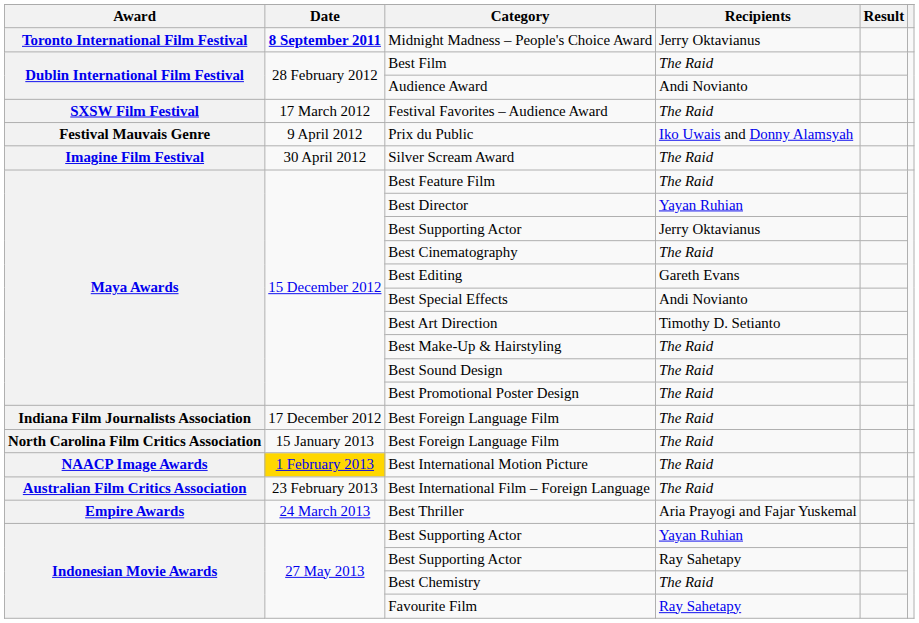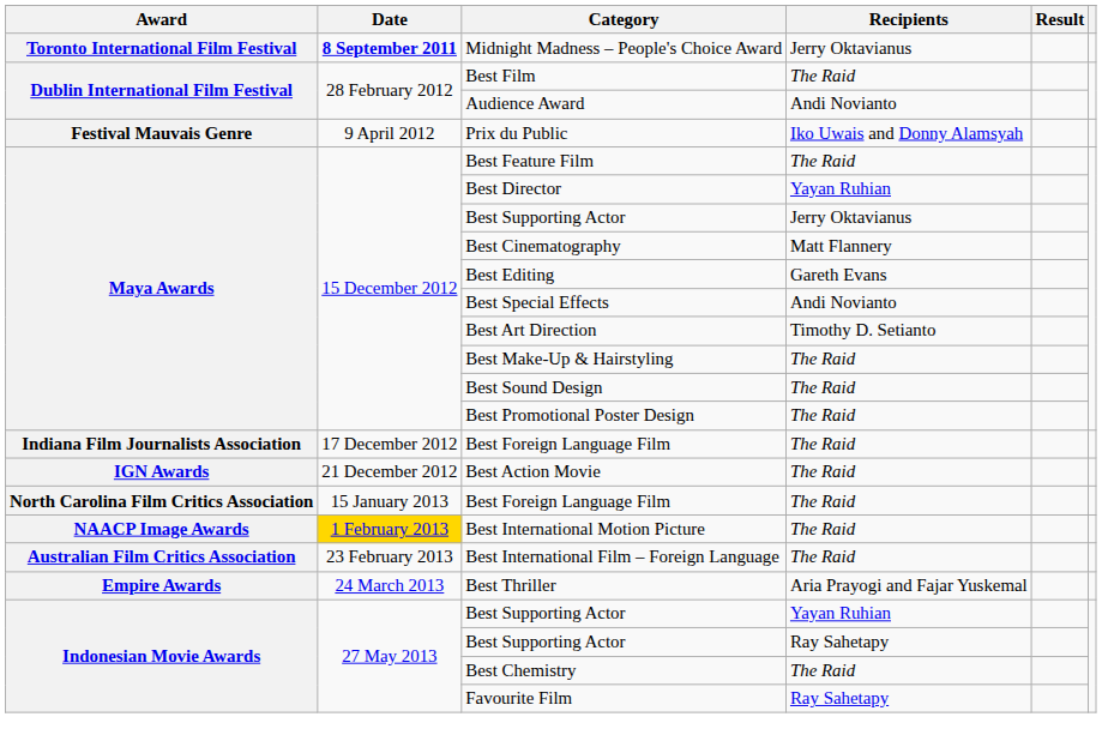 <table class="wikitable sortable plainrowheaders">
 <tr>
 </tr>
 <tr>
 <th>Award</th>
 <th>Date</th>
 <th>Category</th>
 <th>Recipients</th>
 <th>Result</th>
 <th class="unsortable"></th>
 </tr>
 <tr>
 <th scope=row><a href='#'>Toronto International Film Festival</a></th>
 <td style="text-align:center;"><strong><a href='#'>8 September 2011</a></strong></td>
 <td>Midnight Madness – People's Choice Award</td>
 <td>Jerry Oktavianus</td>
 <td></td>
 <td style="text-align:center;"></td>
 </tr>
 <tr>
 <th scope=row rowspan=2><a href='#'>Dublin International Film Festival</a></th>
 <td style="text-align:center;" rowspan=2>28 February 2012</td>
 <td>Best Film</td>
 <td><em>The Raid</em></td>
 <td></td>
 <td rowspan=2 style="text-align:center;"></td>
 </tr>
 <tr>
 <td>Audience Award</td>
 <td>Andi Novianto</td>
 <td></td>
 </tr>
 <tr>
-<th scope=row><a href='#'>SXSW Film Festival</a></th>
-<td style="text-align:center;">17 March 2012</td>
-<td>Festival Favorites – Audience Award</td>
-<td><em>The Raid</em></td>
-<td></td>
-<td></td>
-</tr>
-<tr>
 <th scope=row>Festival Mauvais Genre</th>
 <td style="text-align:center;">9 April 2012</td>
 <td>Prix du Public</td>
 <td><a href='#'>Iko Uwais</a> and <a href='#'>Donny Alamsyah</a></td>
-<td></td>
-<td style="text-align:center;"></td>
-</tr>
-<tr>
-<th scope=row><a href='#'>Imagine Film Festival</a></th>
-<td style="text-align:center;">30 April 2012</td>
-<td>Silver Scream Award</td>
-<td><em>The Raid</em></td>
 <td></td>
 <td style="text-align:center;"></td>
 </tr>
 <tr>
 <th scope=row rowspan=10><a href='#'>Maya Awards</a></th>
 <td style="text-align:center;" rowspan=10><a href='#'>15 December 2012</a></td>
 <td>Best Feature Film</td>
 <td><em>The Raid</em></td>
 <td></td>
 <td rowspan=10 style="text-align:center;"></td>
 </tr>
 <tr>
 <td>Best Director</td>
 <td><a href='#'>Yayan Ruhian</a></td>
 <td></td>
 </tr>
 <tr>
 <td>Best Supporting Actor</td>
 <td>Jerry Oktavianus</td>
 <td></td>
 </tr>
 <tr>
 <td>Best Cinematography</td>
-<td><em>The Raid</em></td>
+<td>Matt Flannery</td>
 <td></td>
 </tr>
 <tr>
 <td>Best Editing</td>
 <td>Gareth Evans</td>
 <td></td>
 </tr>
 <tr>
 <td>Best Special Effects</td>
 <td>Andi Novianto</td>
 <td></td>
 </tr>
 <tr>
 <td>Best Art Direction</td>
 <td>Timothy D. Setianto</td>
 <td></td>
 </tr>
 <tr>
 <td>Best Make-Up & Hairstyling</td>
 <td><em>The Raid</em></td>
 <td></td>
 </tr>
 <tr>
 <td>Best Sound Design</td>
 <td><em>The Raid</em></td>
 <td></td>
 </tr>
 <tr>
 <td>Best Promotional Poster Design</td>
 <td><em>The Raid</em></td>
 <td></td>
 </tr>
 <tr>
 <th scope=row>Indiana Film Journalists Association</th>
 <td style="text-align:center;">17 December 2012</td>
 <td>Best Foreign Language Film</td>
+<td><em>The Raid</em></td>
+<td></td>
+<td style="text-align:center;"></td>
+</tr>
+<tr>
+<th scope=row><a href='#'>IGN Awards</a></th>
+<td style="text-align:center;">21 December 2012</td>
+<td>Best Action Movie</td>
 <td><em>The Raid</em></td>
 <td></td>
 <td style="text-align:center;"></td>
 </tr>
 <tr>
 <th scope=row>North Carolina Film Critics Association</th>
 <td style="text-align:center;">15 January 2013</td>
 <td>Best Foreign Language Film</td>
 <td><em>The Raid</em></td>
 <td></td>
 <td style="text-align:center;"></td>
 </tr>
 <tr>
 <th scope=row><a href='#'>NAACP Image Awards</a></th>
 <td style="background: gold; text-align:center;"><a href='#'>1 February 2013</a></td>
 <td>Best International Motion Picture</td>
 <td><em>The Raid</em></td>
 <td></td>
 <td></td>
 </tr>
 <tr>
 <th scope=row><a href='#'>Australian Film Critics Association</a></th>
 <td style="text-align:center;">23 February 2013</td>
 <td>Best International Film – Foreign Language</td>
 <td><em>The Raid</em></td>
 <td></td>
 <td style="text-align:center;"></td>
 </tr>
 <tr>
 <th scope=row><a href='#'>Empire Awards</a></th>
 <td style="text-align:center;"><a href='#'>24 March 2013</a></td>
 <td>Best Thriller</td>
 <td>Aria Prayogi and Fajar Yuskemal</td>
 <td></td>
 <td></td>
 </tr>
 <tr>
 <th scope=row rowspan=4><a href='#'>Indonesian Movie Awards</a></th>
 <td style="text-align:center;" rowspan=4><a href='#'>27 May 2013</a></td>
 <td>Best Supporting Actor</td>
 <td><a href='#'>Yayan Ruhian</a></td>
 <td></td>
 <td rowspan=4 style="text-align:center;"></td>
 </tr>
 <tr>
 <td>Best Supporting Actor</td>
 <td>Ray Sahetapy</td>
 <td></td>
 </tr>
 <tr>
 <td>Best Chemistry</td>
 <td><em>The Raid</em></td>
 <td></td>
 </tr>
 <tr>
 <td>Favourite Film</td>
 <td><a href='#'>Ray Sahetapy</a></td>
 <td></td>
 </tr>
 </table>
